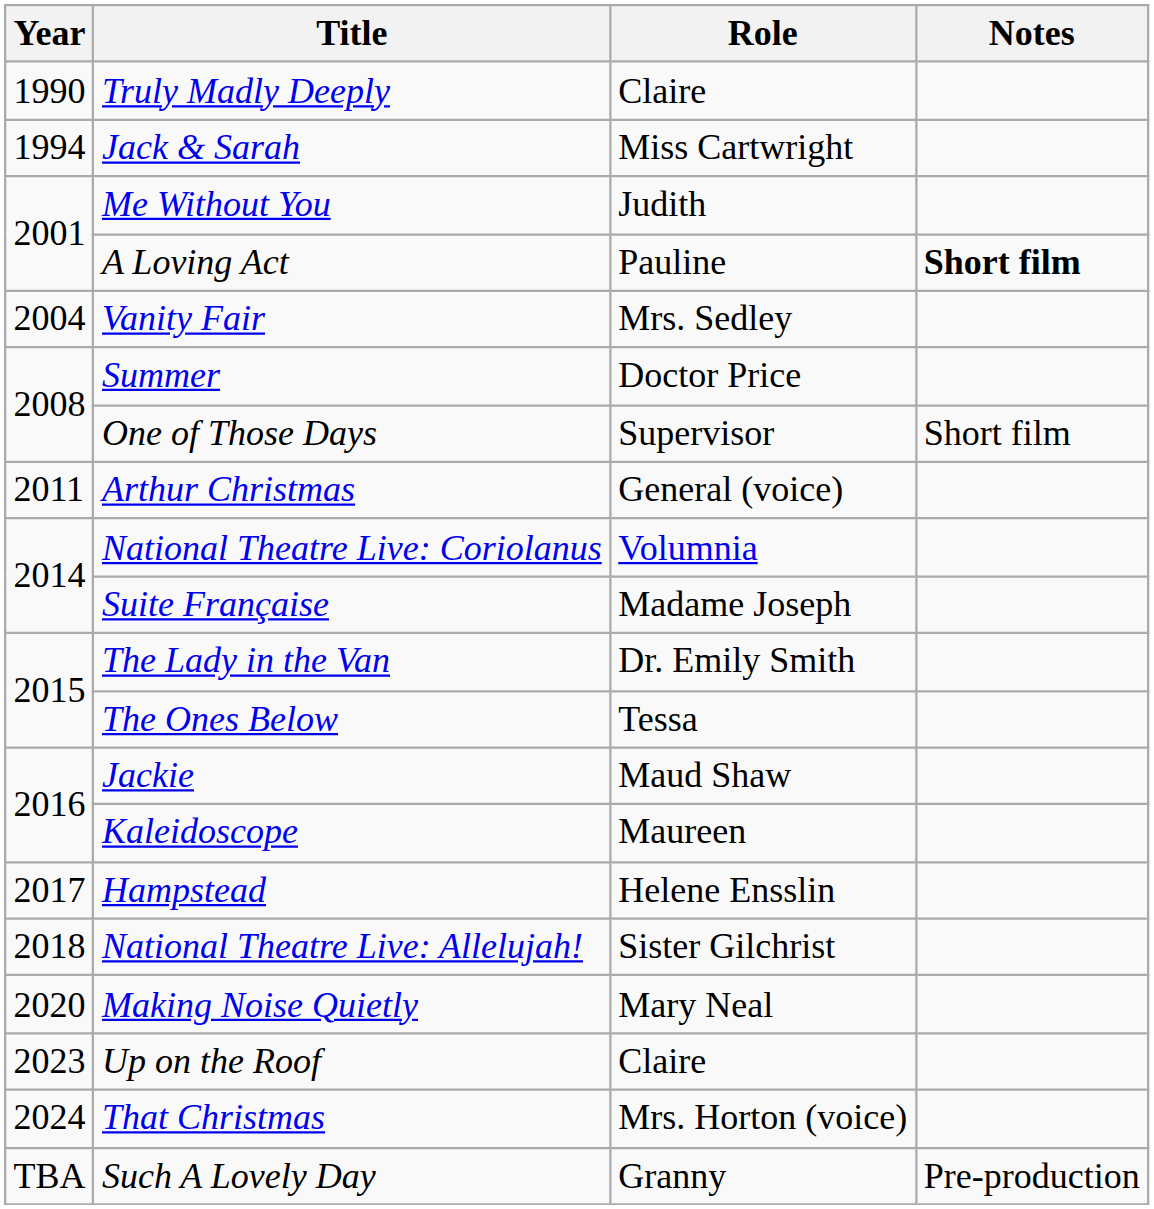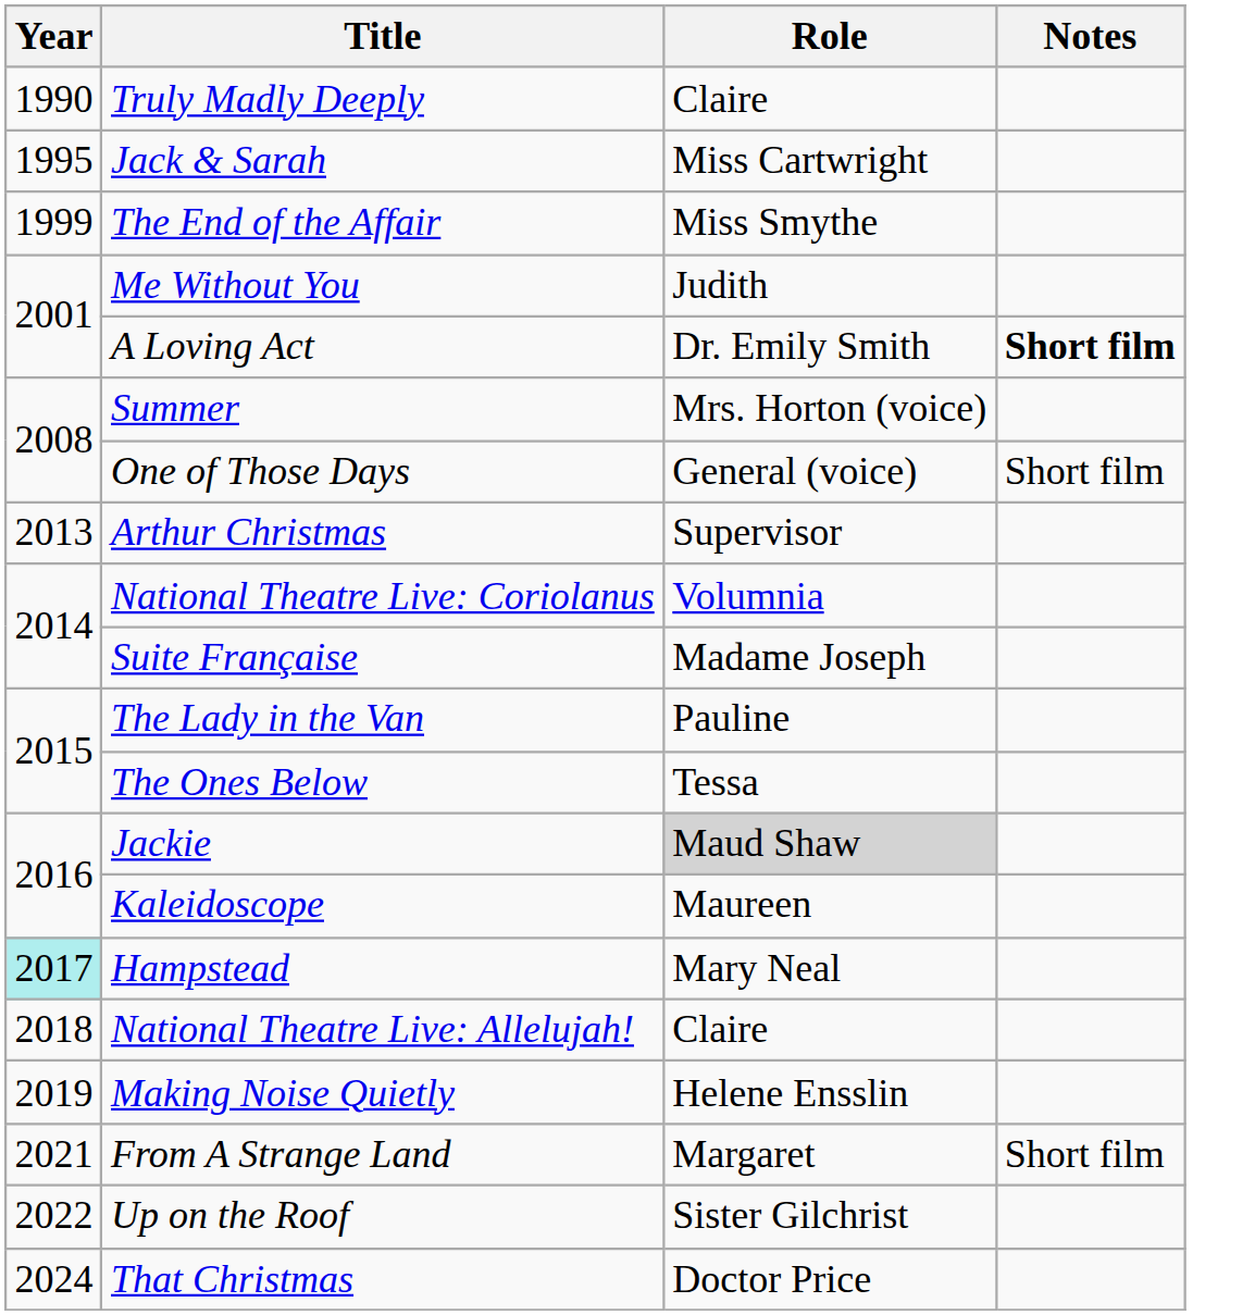 <table class="wikitable">
 <tr>
 <th>Year</th>
 <th>Title</th>
 <th>Role</th>
 <th>Notes</th>
 </tr>
 <tr>
 <td>1990</td>
 <td><a href='#'><em>Truly Madly Deeply</em></a></td>
 <td>Claire</td>
 <td></td>
 </tr>
 <tr>
-<td>1994</td>
+<td>1995</td>
 <td><a href='#'><em>Jack & Sarah</em></a></td>
 <td>Miss Cartwright</td>
+<td></td>
+</tr>
+<tr>
+<td>1999</td>
+<td><a href='#'><em>The End of the Affair</em></a></td>
+<td>Miss Smythe</td>
 <td></td>
 </tr>
 <tr>
 <td rowspan="2">2001</td>
 <td><a href='#'><em>Me Without You</em></a></td>
 <td>Judith</td>
 <td></td>
 </tr>
 <tr>
 <td><em>A Loving Act</em></td>
-<td>Pauline</td>
+<td>Dr. Emily Smith</td>
 <td><strong>Short film</strong></td>
-</tr>
-<tr>
-<td>2004</td>
-<td><a href='#'><em>Vanity Fair</em></a></td>
-<td>Mrs. Sedley</td>
-<td></td>
 </tr>
 <tr>
 <td rowspan="2">2008</td>
 <td><a href='#'><em>Summer</em></a></td>
-<td>Doctor Price</td>
+<td>Mrs. Horton (voice)</td>
 <td></td>
 </tr>
 <tr>
 <td><em>One of Those Days</em></td>
-<td>Supervisor</td>
+<td>General (voice)</td>
 <td>Short film</td>
 </tr>
 <tr>
-<td>2011</td>
+<td>2013</td>
 <td><em><a href='#'>Arthur Christmas</a></em></td>
-<td>General (voice)</td>
+<td>Supervisor</td>
 <td></td>
 </tr>
 <tr>
 <td rowspan="2">2014</td>
 <td><a href='#'><em>National Theatre Live: Coriolanus</em></a></td>
 <td><a href='#'>Volumnia</a></td>
 <td></td>
 </tr>
 <tr>
 <td><a href='#'><em>Suite Française</em></a></td>
 <td>Madame Joseph</td>
 <td></td>
 </tr>
 <tr>
 <td rowspan="2">2015</td>
 <td><em><a href='#'>The Lady in the Van</a></em></td>
-<td>Dr. Emily Smith</td>
+<td>Pauline</td>
 <td></td>
 </tr>
 <tr>
 <td><em><a href='#'>The Ones Below</a></em></td>
 <td>Tessa</td>
 <td></td>
 </tr>
 <tr>
 <td rowspan="2">2016</td>
 <td><a href='#'><em>Jackie</em></a></td>
-<td>Maud Shaw</td>
+<td style="background: lightgrey;">Maud Shaw</td>
 <td></td>
 </tr>
 <tr>
 <td><a href='#'><em>Kaleidoscope</em></a></td>
 <td>Maureen</td>
 <td></td>
 </tr>
 <tr>
-<td>2017</td>
+<td style="background: paleturquoise;">2017</td>
 <td><a href='#'><em>Hampstead</em></a></td>
-<td>Helene Ensslin</td>
+<td>Mary Neal</td>
 <td></td>
 </tr>
 <tr>
 <td>2018</td>
 <td><a href='#'><em>National Theatre Live: Allelujah!</em></a></td>
-<td>Sister Gilchrist</td>
+<td>Claire</td>
 <td></td>
 </tr>
 <tr>
-<td>2020</td>
+<td>2019</td>
 <td><em><a href='#'>Making Noise Quietly</a></em></td>
-<td>Mary Neal</td>
+<td>Helene Ensslin</td>
 <td></td>
 </tr>
 <tr>
-<td>2023</td>
+<td>2021</td>
+<td><em>From A Strange Land</em></td>
+<td>Margaret</td>
+<td>Short film</td>
+</tr>
+<tr>
+<td>2022</td>
 <td><em>Up on the Roof</em></td>
-<td>Claire</td>
+<td>Sister Gilchrist</td>
 <td></td>
 </tr>
 <tr>
 <td>2024</td>
 <td><em><a href='#'>That Christmas</a></em></td>
-<td>Mrs. Horton (voice)</td>
+<td>Doctor Price</td>
 <td></td>
 </tr>
-<tr>
-<td>TBA</td>
-<td><em>Such A Lovely Day</em></td>
-<td>Granny</td>
-<td>Pre-production</td>
-</tr>
 </table>
